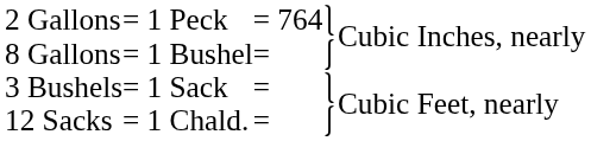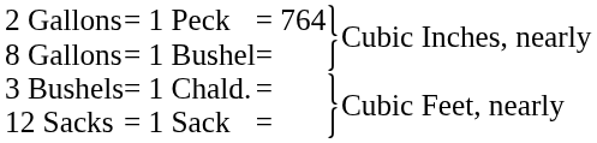 <table cellpadding=0; cellspacing=0;>
 <tr>
 <td>2 Gallons</td>
 <td>= 1 Peck</td>
 <td>= 764</td>
 <td>⎱</td>
 <td rowspan = "2">Cubic Inches, nearly</td>
 </tr>
 <tr>
 <td>8 Gallons</td>
 <td>= 1 Bushel</td>
 <td>= </td>
 <td>⎰</td>
 </tr>
 <tr>
 <td>3 Bushels</td>
-<td>= 1 Sack</td>
+<td>= 1 Chald.</td>
 <td>= </td>
 <td>⎱</td>
 <td rowspan = "2">Cubic Feet, nearly</td>
 </tr>
 <tr>
 <td>12 Sacks</td>
-<td>= 1 Chald.</td>
+<td>= 1 Sack</td>
 <td>= </td>
 <td>⎰</td>
 </tr>
 </table>
